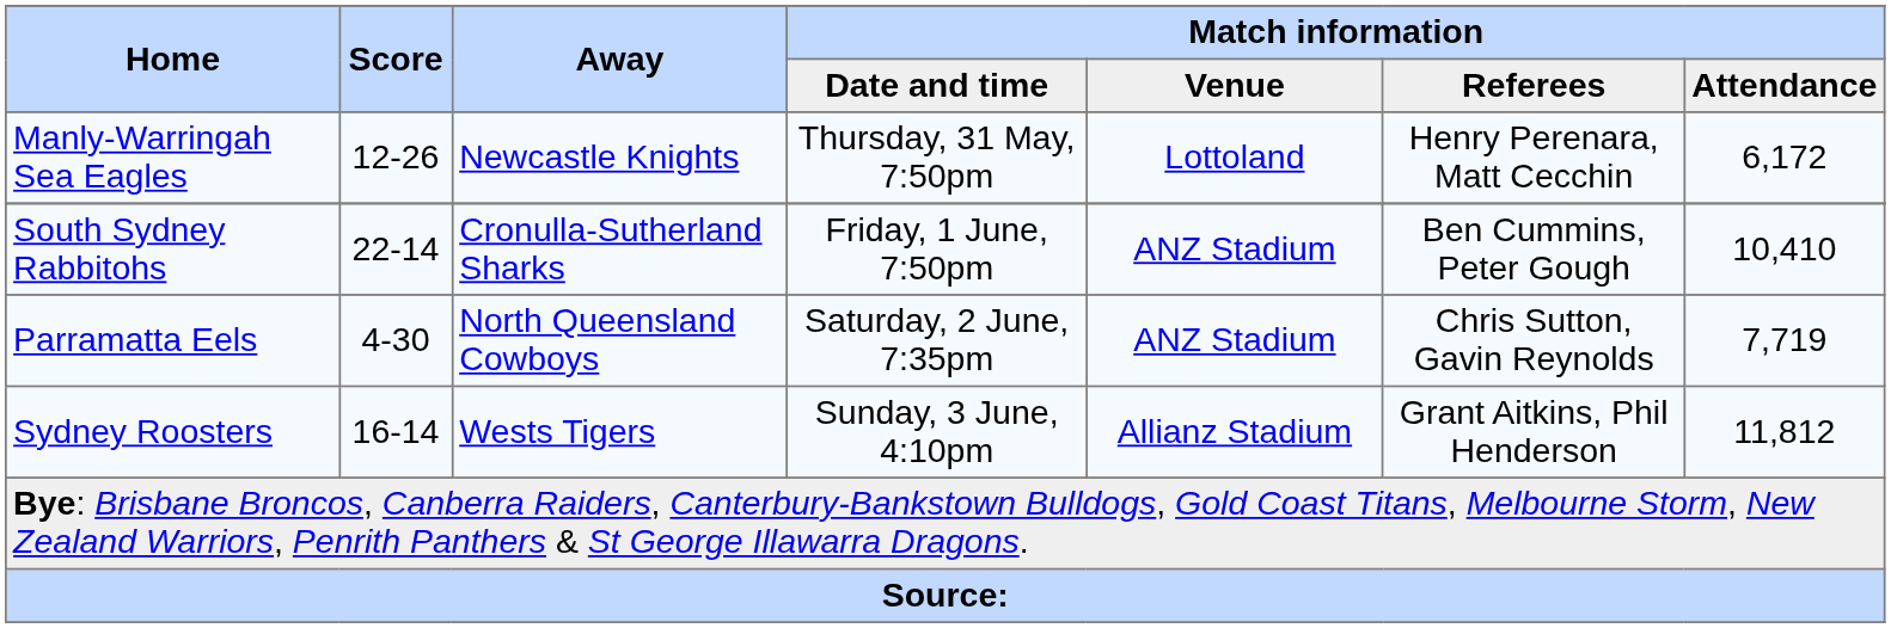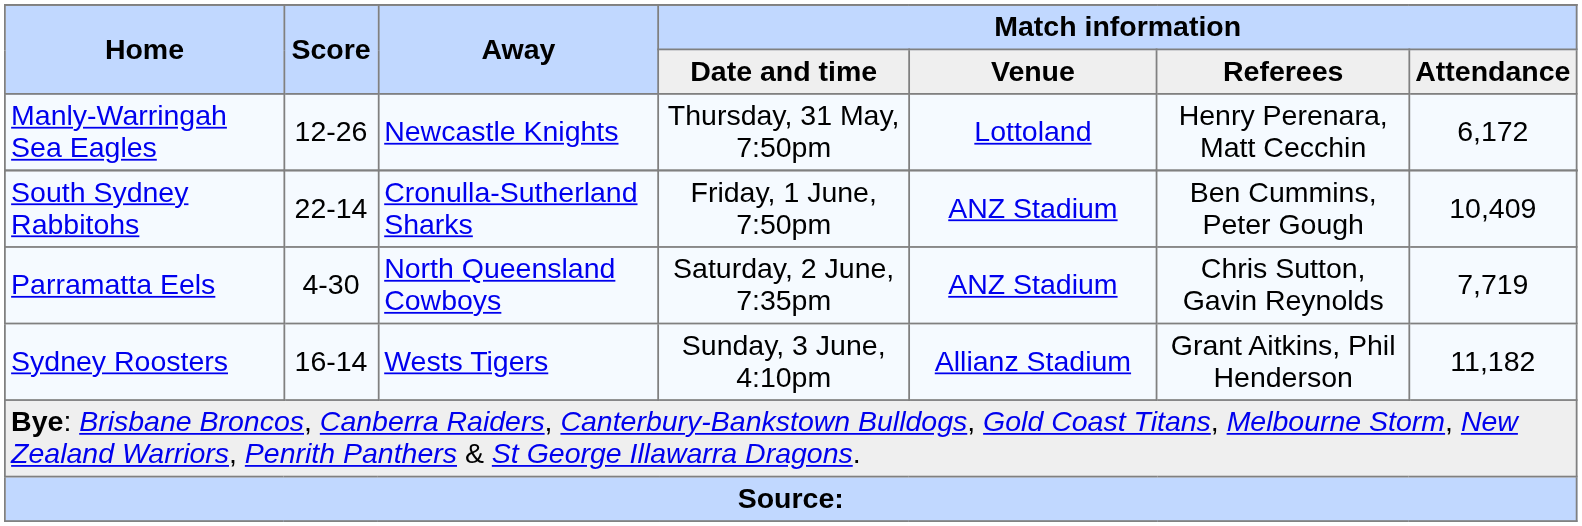 <table border="1" cellpadding="3" cellspacing="0" style="border-collapse:collapse; text-align:center; width:100%;">
 <tr style="background:#c1d8ff;">
 </tr>
 <tr style="background:#c1d8ff;">
 <th rowspan="2" style="width:19%;">Home</th>
 <th rowspan="2" style="width:6%;">Score</th>
 <th rowspan="2" style="width:19%;">Away</th>
 <th colspan=6>Match information</th>
 </tr>
 <tr style="background:#efefef;">
 <th width=17%>Date and time</th>
 <th width=17%>Venue</th>
 <th width=17%>Referees</th>
 <th width=5%>Attendance</th>
 </tr>
 <tr style="text-align:center; background:#f5faff;">
 <td align="left"> <a href='#'>Manly-Warringah Sea Eagles</a></td>
 <td>12-26</td>
 <td align="left"> <a href='#'>Newcastle Knights</a></td>
 <td>Thursday, 31 May, 7:50pm</td>
 <td><a href='#'>Lottoland</a></td>
 <td>Henry Perenara, Matt Cecchin</td>
 <td>6,172</td>
 </tr>
 <tr style="background:#c1d8ff;">
 </tr>
 <tr style="text-align:center; background:#f5faff;">
 <td align="left"> <a href='#'>South Sydney Rabbitohs</a></td>
 <td>22-14</td>
 <td align="left"> <a href='#'>Cronulla-Sutherland Sharks</a></td>
 <td>Friday, 1 June, 7:50pm</td>
 <td><a href='#'>ANZ Stadium</a></td>
 <td>Ben Cummins, Peter Gough</td>
-<td>10,410</td>
+<td>10,409</td>
 </tr>
 <tr style="text-align:center; background:#f5faff;">
 <td align="left"> <a href='#'>Parramatta Eels</a></td>
 <td>4-30</td>
 <td align="left"> <a href='#'>North Queensland Cowboys</a></td>
 <td>Saturday, 2 June, 7:35pm</td>
 <td><a href='#'>ANZ Stadium</a></td>
 <td>Chris Sutton, Gavin Reynolds</td>
 <td>7,719</td>
 </tr>
 <tr style="text-align:center; background:#f5faff;">
 <td align="left"> <a href='#'>Sydney Roosters</a></td>
 <td>16-14</td>
 <td align="left"> <a href='#'>Wests Tigers</a></td>
 <td>Sunday, 3 June, 4:10pm</td>
 <td><a href='#'>Allianz Stadium</a></td>
 <td>Grant Aitkins, Phil Henderson</td>
-<td>11,812</td>
+<td>11,182</td>
 </tr>
 <tr style="text-align:center; background:#efefef;">
 <td colspan="7" align="left"><strong>Bye</strong>: <em><a href='#'>Brisbane Broncos</a></em>, <em><a href='#'>Canberra Raiders</a></em>, <em><a href='#'>Canterbury-Bankstown Bulldogs</a></em>, <em><a href='#'>Gold Coast Titans</a></em>, <em><a href='#'>Melbourne Storm</a></em>, <em><a href='#'>New Zealand Warriors</a></em>, <em><a href='#'>Penrith Panthers</a></em> & <em><a href='#'>St George Illawarra Dragons</a></em>.</td>
 </tr>
 <tr style="background:#c1d8ff;">
 <th colspan=7>Source:</th>
 </tr>
 </table>
